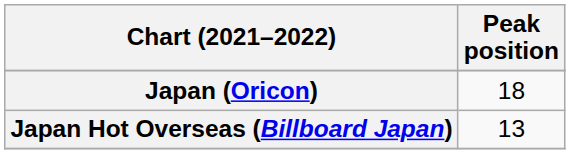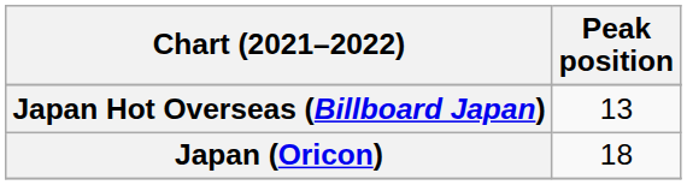 <table class="wikitable sortable plainrowheaders" style="text-align:center">
 <tr>
 <th scope="col">Chart (2021–2022)</th>
 <th scope="col">Peak<br>position</th>
 </tr>
 <tr>
 </tr>
 <tr>
+<th scope="row">Japan Hot Overseas (<em><a href='#'>Billboard Japan</a></em>)</th>
+<td>13</td>
+</tr>
+<tr>
 <th scope="row">Japan (<a href='#'>Oricon</a>)</th>
 <td>18</td>
 </tr>
 <tr>
-<th scope="row">Japan Hot Overseas (<em><a href='#'>Billboard Japan</a></em>)</th>
-<td>13</td>
-</tr>
-<tr>
 </tr>
 </table>
